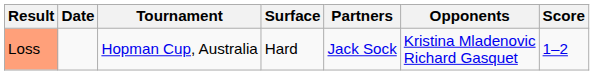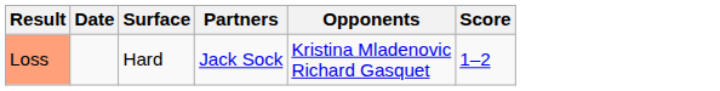 <table class="sortable wikitable">
 <tr>
 <th>Result</th>
 <th>Date</th>
-<th>Tournament</th>
 <th>Surface</th>
 <th>Partners</th>
 <th>Opponents</th>
 <th class="unsortable">Score</th>
 </tr>
 <tr>
 <td bgcolor="ffa07a">Loss</td>
 <td><a href='#'></a></td>
-<td><a href='#'>Hopman Cup</a>, Australia</td>
 <td>Hard</td>
 <td> <a href='#'>Jack Sock</a></td>
 <td> <a href='#'>Kristina Mladenovic</a><br> <a href='#'>Richard Gasquet</a></td>
 <td><a href='#'>1–2</a></td>
 </tr>
 </table>
